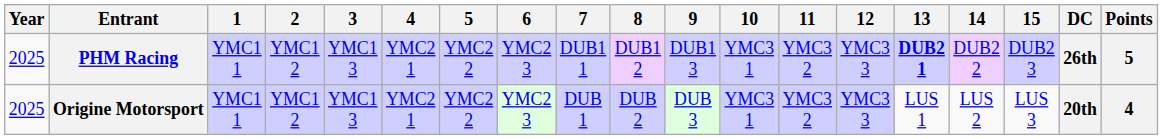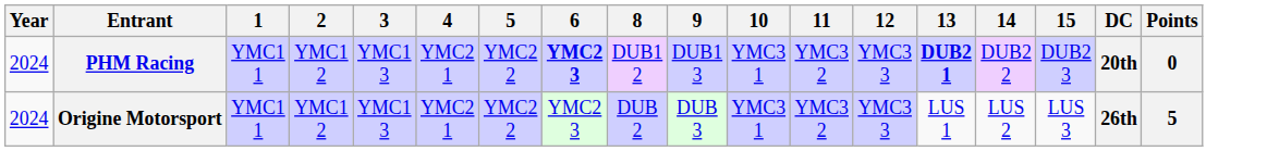 <table class="wikitable" style="text-align:center; font-size:85%">
 <tr>
 <th>Year</th>
 <th>Entrant</th>
 <th>1</th>
 <th>2</th>
 <th>3</th>
 <th>4</th>
 <th>5</th>
 <th>6</th>
-<th>7</th>
 <th>8</th>
 <th>9</th>
 <th>10</th>
 <th>11</th>
 <th>12</th>
 <th>13</th>
 <th>14</th>
 <th>15</th>
 <th>DC</th>
 <th>Points</th>
 </tr>
 <tr>
-<td><a href='#'>2025</a></td>
+<td><a href='#'>2024</a></td>
 <th nowrap><a href='#'>PHM Racing</a></th>
 <td style="background:#CFCFFF;"><a href='#'>YMC1<br>1</a><br></td>
 <td style="background:#CFCFFF;"><a href='#'>YMC1<br>2</a><br></td>
 <td style="background:#CFCFFF;"><a href='#'>YMC1<br>3</a><br></td>
 <td style="background:#CFCFFF;"><a href='#'>YMC2<br>1</a><br></td>
 <td style="background:#CFCFFF;"><a href='#'>YMC2<br>2</a><br></td>
-<td style="background:#CFCFFF;"><a href='#'>YMC2<br>3</a><br></td>
-<td style="background:#CFCFFF;"><a href='#'>DUB1<br>1</a><br></td>
+<td style="background:#CFCFFF;"><strong><a href='#'>YMC2<br>3</a><br></strong></td>
 <td style="background:#EFCFFF;"><a href='#'>DUB1<br>2</a><br></td>
 <td style="background:#CFCFFF;"><a href='#'>DUB1<br>3</a><br></td>
 <td style="background:#CFCFFF;"><a href='#'>YMC3<br>1</a><br></td>
 <td style="background:#CFCFFF;"><a href='#'>YMC3<br>2</a><br></td>
 <td style="background:#CFCFFF;"><a href='#'>YMC3<br>3</a><br></td>
 <td style="background:#CFCFFF;"><strong><a href='#'>DUB2<br>1</a><br></strong></td>
 <td style="background:#EFCFFF;"><a href='#'>DUB2<br>2</a><br></td>
 <td style="background:#CFCFFF;"><a href='#'>DUB2<br>3</a><br></td>
-<th>26th</th>
-<th>5</th>
+<th>20th</th>
+<th>0</th>
 </tr>
 <tr>
-<td><a href='#'>2025</a></td>
+<td><a href='#'>2024</a></td>
 <th nowrap>Origine Motorsport</th>
 <td style="background:#CFCFFF;"><a href='#'>YMC1<br>1</a><br></td>
 <td style="background:#CFCFFF;"><a href='#'>YMC1<br>2</a><br></td>
 <td style="background:#CFCFFF;"><a href='#'>YMC1<br>3</a><br></td>
 <td style="background:#CFCFFF;"><a href='#'>YMC2<br>1</a><br></td>
 <td style="background:#CFCFFF;"><a href='#'>YMC2<br>2</a><br></td>
 <td style="background:#DFFFDF;"><a href='#'>YMC2<br>3</a><br></td>
-<td style="background:#CFCFFF;"><a href='#'>DUB<br>1</a><br></td>
 <td style="background:#CFCFFF;"><a href='#'>DUB<br>2</a><br></td>
 <td style="background:#DFFFDF;"><a href='#'>DUB<br>3</a><br></td>
 <td style="background:#CFCFFF;"><a href='#'>YMC3<br>1</a><br></td>
 <td style="background:#CFCFFF;"><a href='#'>YMC3<br>2</a><br></td>
 <td style="background:#CFCFFF;"><a href='#'>YMC3<br>3</a><br></td>
 <td style="background:#;"><a href='#'>LUS<br>1</a></td>
 <td style="background:#;"><a href='#'>LUS<br>2</a></td>
 <td style="background:#;"><a href='#'>LUS<br>3</a></td>
-<th>20th</th>
-<th>4</th>
+<th>26th</th>
+<th>5</th>
 </tr>
 </table>
